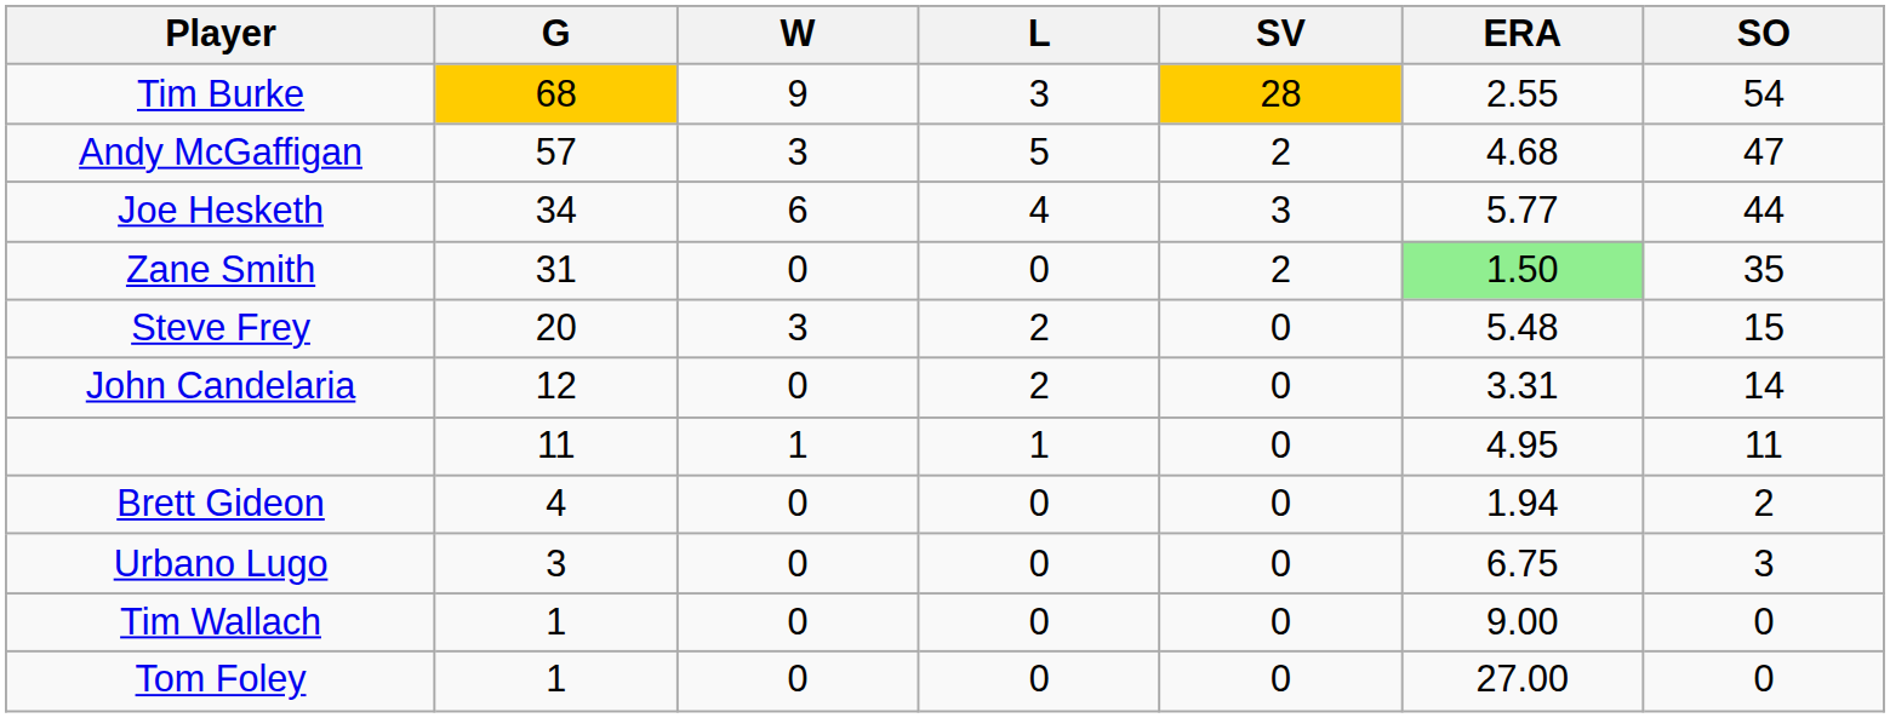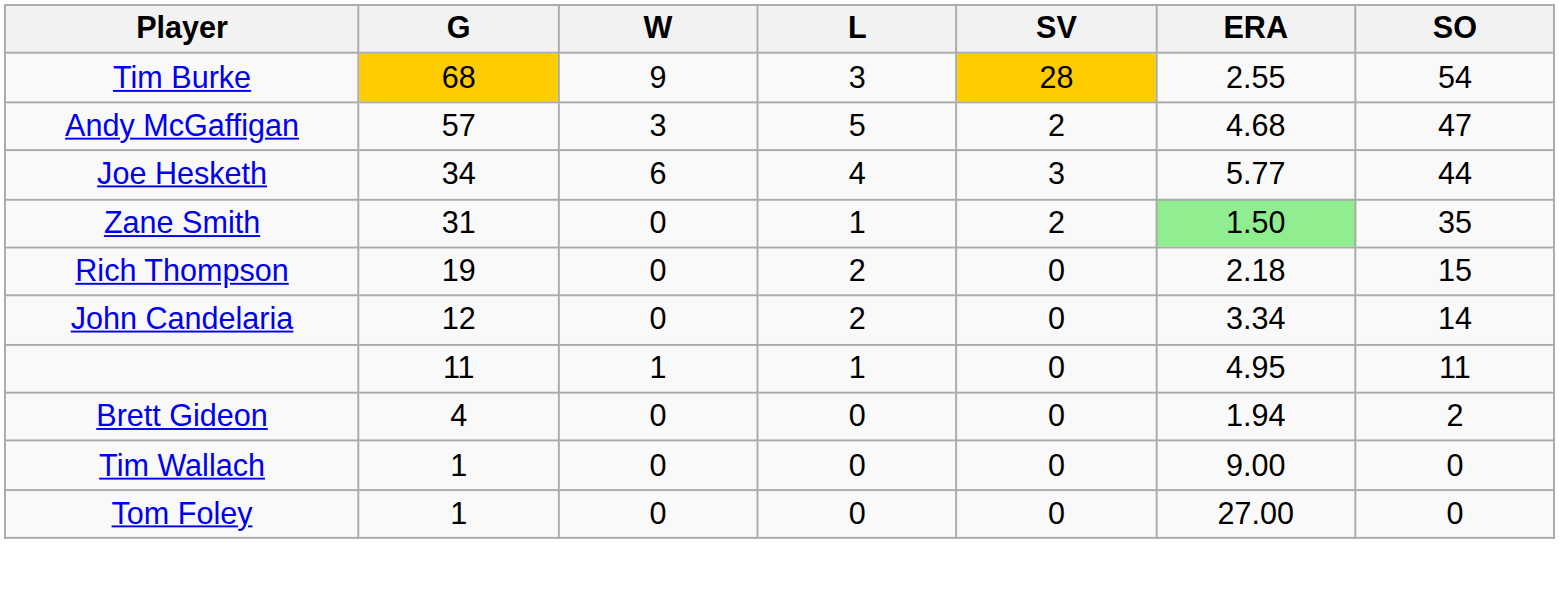 <table class="wikitable sortable">
 <tr>
 <th bgcolor="#DDDDFF" width="16%">Player</th>
 <th bgcolor="#DDDDFF" width="9%">G</th>
 <th bgcolor="#DDDDFF" width="9%">W</th>
 <th bgcolor="#DDDDFF" width="9%">L</th>
 <th bgcolor="#DDDDFF" width="9%">SV</th>
 <th bgcolor="#DDDDFF" width="9%">ERA</th>
 <th bgcolor="#DDDDFF" width="9%">SO</th>
 </tr>
 <tr align="center">
 <td><a href='#'>Tim Burke</a></td>
 <td bgcolor="#FFCC00">68</td>
 <td>9</td>
 <td>3</td>
 <td bgcolor=#FFCC00>28</td>
 <td>2.55</td>
 <td>54</td>
 </tr>
 <tr align="center">
 <td><a href='#'>Andy McGaffigan</a></td>
 <td>57</td>
 <td>3</td>
 <td>5</td>
 <td>2</td>
 <td>4.68</td>
 <td>47</td>
 </tr>
 <tr align="center">
 <td><a href='#'>Joe Hesketh</a></td>
 <td>34</td>
 <td>6</td>
 <td>4</td>
 <td>3</td>
 <td>5.77</td>
 <td>44</td>
 </tr>
 <tr align="center">
 <td><a href='#'>Zane Smith</a></td>
 <td>31</td>
 <td>0</td>
-<td>0</td>
+<td>1</td>
 <td>2</td>
 <td style="background: lightgreen;">1.50</td>
 <td>35</td>
 </tr>
 <tr align="center">
-<td><a href='#'>Steve Frey</a></td>
-<td>20</td>
-<td>3</td>
+<td><a href='#'>Rich Thompson</a></td>
+<td>19</td>
+<td>0</td>
 <td>2</td>
 <td>0</td>
-<td>5.48</td>
+<td>2.18</td>
 <td>15</td>
 </tr>
 <tr align="center">
 <td><a href='#'>John Candelaria</a></td>
 <td>12</td>
 <td>0</td>
 <td>2</td>
 <td>0</td>
-<td>3.31</td>
+<td>3.34</td>
 <td>14</td>
 </tr>
 <tr align="center">
 <td></td>
 <td>11</td>
 <td>1</td>
 <td>1</td>
 <td>0</td>
 <td>4.95</td>
 <td>11</td>
 </tr>
 <tr align="center">
 <td><a href='#'>Brett Gideon</a></td>
 <td>4</td>
 <td>0</td>
 <td>0</td>
 <td>0</td>
 <td>1.94</td>
 <td>2</td>
 </tr>
 <tr align="center">
-<td><a href='#'>Urbano Lugo</a></td>
-<td>3</td>
-<td>0</td>
-<td>0</td>
-<td>0</td>
-<td>6.75</td>
-<td>3</td>
-</tr>
-<tr align="center">
 <td><a href='#'>Tim Wallach</a></td>
 <td>1</td>
 <td>0</td>
 <td>0</td>
 <td>0</td>
 <td>9.00</td>
 <td>0</td>
 </tr>
 <tr align="center">
 <td><a href='#'>Tom Foley</a></td>
 <td>1</td>
 <td>0</td>
 <td>0</td>
 <td>0</td>
 <td>27.00</td>
 <td>0</td>
 </tr>
 </table>
